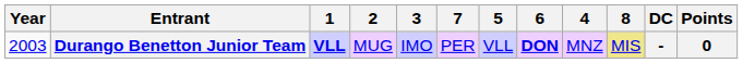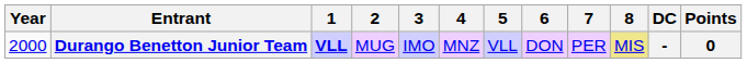 <table class="wikitable" style="text-align:center; font-size:95%">
 <tr>
 <th>Year</th>
 <th>Entrant</th>
 <th>1</th>
 <th>2</th>
 <th>3</th>
-<th>7</th>
+<th>4</th>
 <th>5</th>
 <th>6</th>
-<th>4</th>
+<th>7</th>
 <th>8</th>
 <th>DC</th>
 <th>Points</th>
 </tr>
 <tr>
-<td><a href='#'>2003</a></td>
+<td><a href='#'>2000</a></td>
 <th><a href='#'>Durango Benetton Junior Team</a></th>
 <td style="background:#CFCFFF;"><strong><a href='#'>VLL</a><br></strong></td>
 <td style="background:#EFCFFF;"><a href='#'>MUG</a><br></td>
 <td style="background:#CFCFFF;"><a href='#'>IMO</a><br></td>
+<td style="background:#EFCFFF;"><a href='#'>MNZ</a><br></td>
+<td style="background:#CFCFFF;"><a href='#'>VLL</a><br></td>
+<td style="background:#EFCFFF;"><a href='#'>DON</a><br></td>
 <td style="background:#EFCFFF;"><a href='#'>PER</a><br></td>
-<td style="background:#CFCFFF;"><a href='#'>VLL</a><br></td>
-<td style="background:#EFCFFF;"><strong><a href='#'>DON</a><br></strong></td>
-<td style="background:#EFCFFF;"><a href='#'>MNZ</a><br></td>
 <td style="background: khaki;"><a href='#'>MIS</a></td>
 <th>-</th>
 <th>0</th>
 </tr>
 </table>
